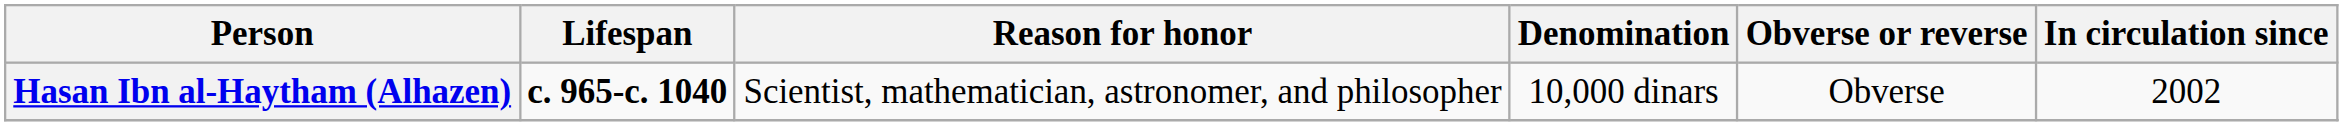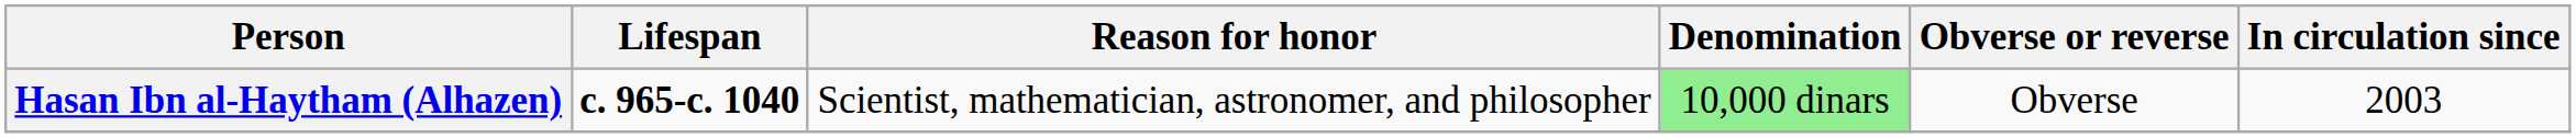 <table class="wikitable" style="font-size: 95%; text-align:center;">
 <tr>
 <th>Person</th>
 <th>Lifespan</th>
 <th>Reason for honor</th>
 <th>Denomination</th>
 <th>Obverse or reverse</th>
 <th>In circulation since</th>
 </tr>
 <tr>
 <th><a href='#'>Hasan Ibn al-Haytham (Alhazen)</a></th>
 <td><strong>c. 965-c. 1040</strong></td>
 <td>Scientist, mathematician, astronomer, and philosopher</td>
-<td>10,000 dinars</td>
+<td style="background: lightgreen;">10,000 dinars</td>
 <td>Obverse</td>
-<td>2002</td>
+<td>2003</td>
 </tr>
 <tr>
 </tr>
 </table>
